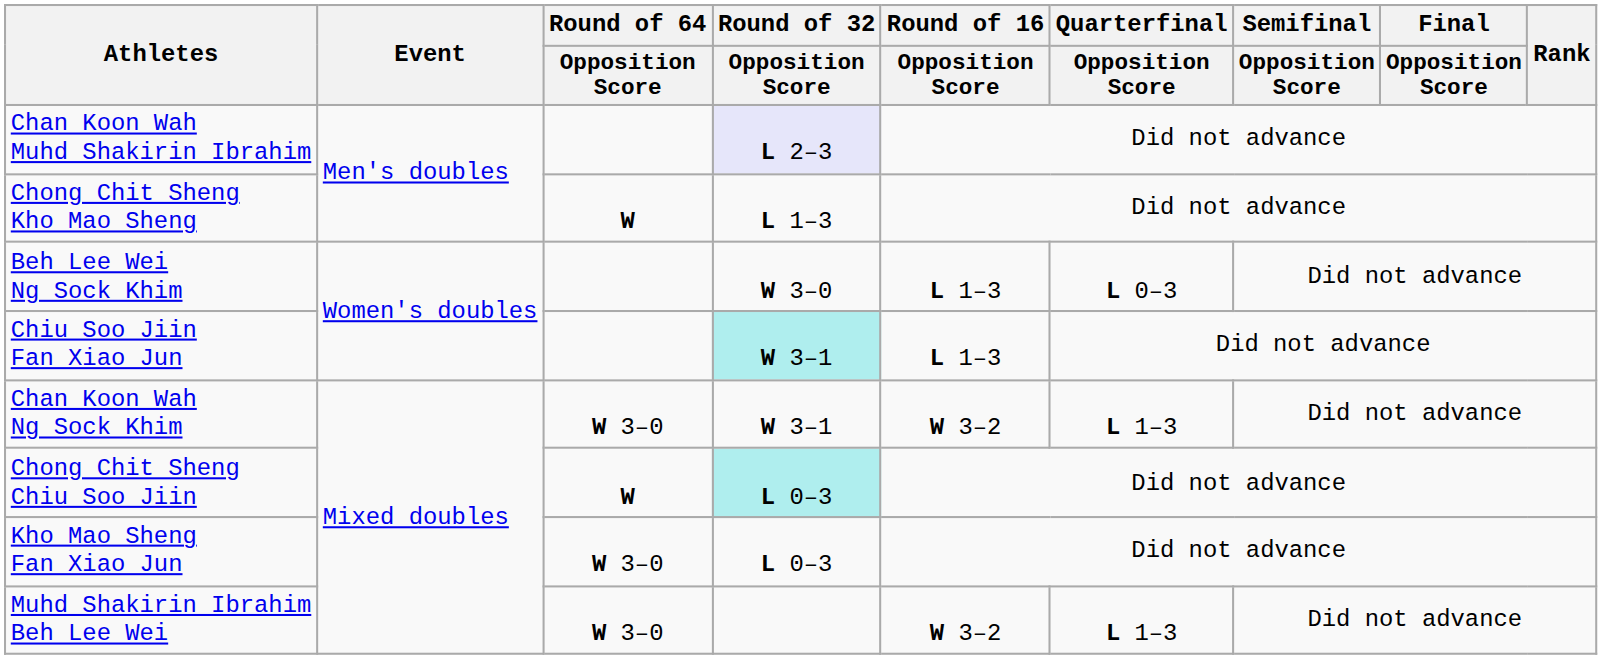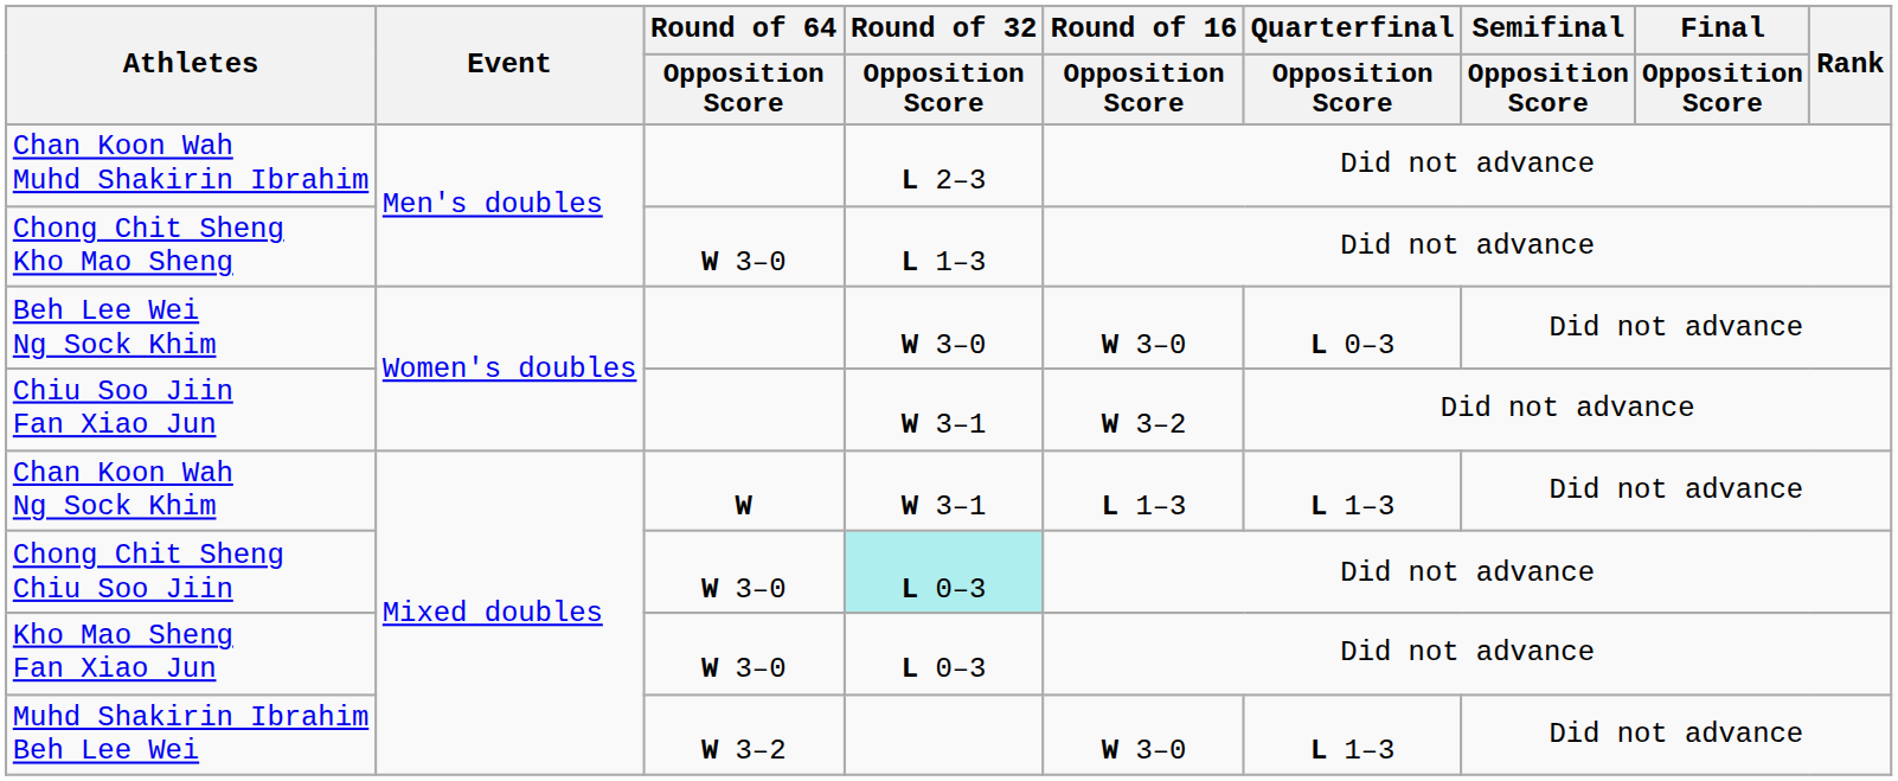 <table class="wikitable" style="font-size:90%">
 <tr>
 <th rowspan=2>Athletes</th>
 <th rowspan=2>Event</th>
 <th>Round of 64</th>
 <th>Round of 32</th>
 <th>Round of 16</th>
 <th>Quarterfinal</th>
 <th>Semifinal</th>
 <th>Final</th>
 <th rowspan=2>Rank</th>
 </tr>
 <tr style="font-size:95%">
 <th>Opposition<br>Score</th>
 <th>Opposition<br>Score</th>
 <th>Opposition<br>Score</th>
 <th>Opposition<br>Score</th>
 <th>Opposition<br>Score</th>
 <th>Opposition<br>Score</th>
 </tr>
 <tr align=center>
 <td align=left><a href='#'>Chan Koon Wah</a><br><a href='#'>Muhd Shakirin Ibrahim</a></td>
 <td align=left rowspan=2><a href='#'>Men's doubles</a></td>
 <td></td>
-<td style="background: lavender;"><br><strong>L</strong> 2–3</td>
+<td><br><strong>L</strong> 2–3</td>
 <td colspan=5>Did not advance</td>
 </tr>
 <tr align=center>
 <td align=left><a href='#'>Chong Chit Sheng</a><br><a href='#'>Kho Mao Sheng</a></td>
-<td><br><strong>W</strong> </td>
+<td><br><strong>W</strong> 3–0</td>
 <td><br><strong>L</strong> 1–3</td>
 <td colspan=5>Did not advance</td>
 </tr>
 <tr align=center>
 <td align=left><a href='#'>Beh Lee Wei</a><br><a href='#'>Ng Sock Khim</a></td>
 <td align=left rowspan=2><a href='#'>Women's doubles</a></td>
 <td></td>
 <td><br><strong>W</strong> 3–0</td>
-<td><br><strong>L</strong> 1–3</td>
+<td><br><strong>W</strong> 3–0</td>
 <td><br><strong>L</strong> 0–3</td>
 <td colspan=3>Did not advance</td>
 </tr>
 <tr align=center>
 <td align=left><a href='#'>Chiu Soo Jiin</a><br><a href='#'>Fan Xiao Jun</a></td>
 <td></td>
-<td style="background: paleturquoise;"><br><strong>W</strong> 3–1</td>
-<td><br><strong>L</strong> 1–3</td>
+<td><br><strong>W</strong> 3–1</td>
+<td><br><strong>W</strong> 3–2</td>
 <td colspan=4>Did not advance</td>
 </tr>
 <tr align=center>
 <td align=left><a href='#'>Chan Koon Wah</a><br><a href='#'>Ng Sock Khim</a></td>
 <td align=left rowspan=4><a href='#'>Mixed doubles</a></td>
-<td><br><strong>W</strong> 3–0</td>
+<td><br><strong>W</strong> </td>
 <td><br><strong>W</strong> 3–1</td>
-<td><br><strong>W</strong> 3–2</td>
+<td><br><strong>L</strong> 1–3</td>
 <td><br><strong>L</strong> 1–3</td>
 <td colspan=3>Did not advance</td>
 </tr>
 <tr align=center>
 <td align=left><a href='#'>Chong Chit Sheng</a><br><a href='#'>Chiu Soo Jiin</a></td>
-<td><br><strong>W</strong> </td>
+<td><br><strong>W</strong> 3–0</td>
 <td style="background: paleturquoise;"><br><strong>L</strong> 0–3</td>
 <td colspan=5>Did not advance</td>
 </tr>
 <tr align=center>
 <td align=left><a href='#'>Kho Mao Sheng</a><br><a href='#'>Fan Xiao Jun</a></td>
 <td><br><strong>W</strong> 3–0</td>
 <td><br><strong>L</strong> 0–3</td>
 <td colspan=5>Did not advance</td>
 </tr>
 <tr align=center>
 <td align=left><a href='#'>Muhd Shakirin Ibrahim</a><br><a href='#'>Beh Lee Wei</a></td>
+<td><br><strong>W</strong> 3–2</td>
+<td></td>
 <td><br><strong>W</strong> 3–0</td>
-<td></td>
-<td><br><strong>W</strong> 3–2</td>
 <td><br><strong>L</strong> 1–3</td>
 <td colspan=3>Did not advance</td>
 </tr>
 </table>
